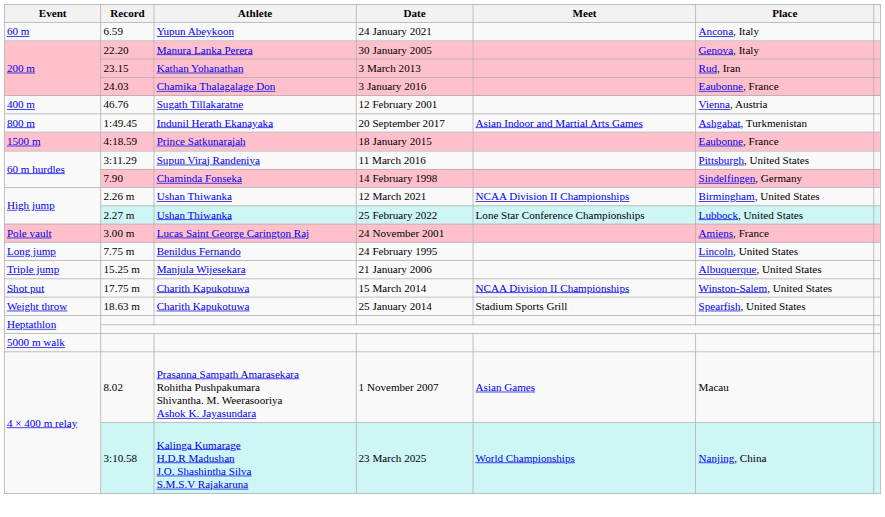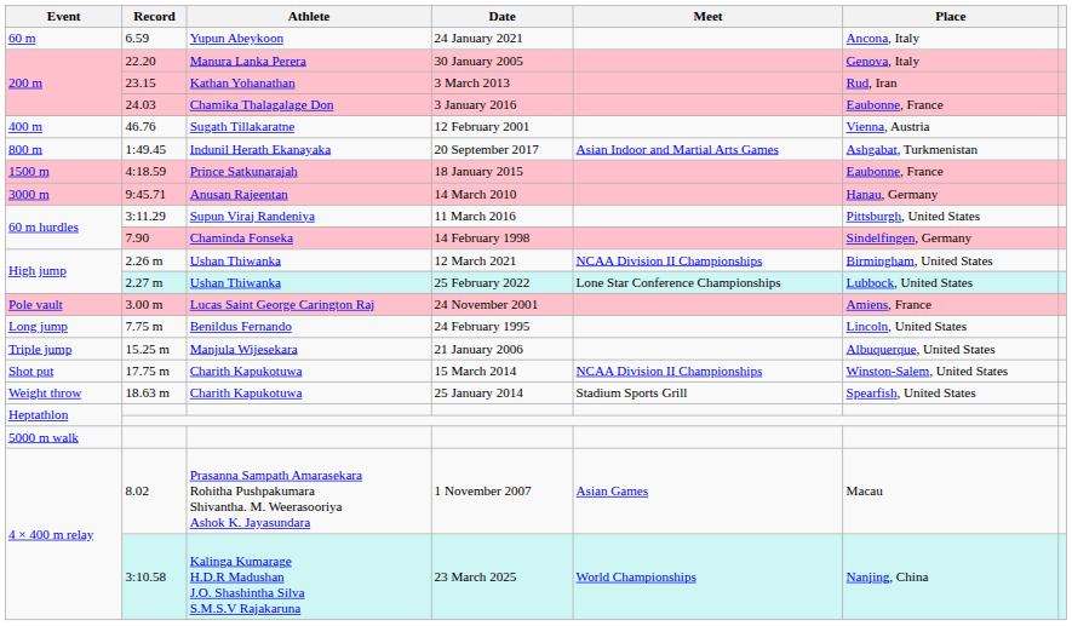 <table class="wikitable" style="font-size:95%; width: 95%;">
 <tr>
 <th>Event</th>
 <th>Record</th>
 <th>Athlete</th>
 <th>Date</th>
 <th>Meet</th>
 <th>Place</th>
 <th></th>
 </tr>
 <tr>
 <td><a href='#'>60 m</a></td>
 <td>6.59</td>
 <td><a href='#'>Yupun Abeykoon</a></td>
 <td>24 January 2021</td>
 <td></td>
 <td><a href='#'>Ancona</a>, Italy</td>
 <td></td>
 </tr>
 <tr style="background:pink">
 <td rowspan=3><a href='#'>200 m</a></td>
 <td>22.20</td>
 <td><a href='#'>Manura Lanka Perera</a></td>
 <td>30 January 2005</td>
 <td></td>
 <td><a href='#'>Genova</a>, Italy</td>
 <td></td>
 </tr>
 <tr style="background:pink">
 <td>23.15</td>
 <td><a href='#'>Kathan Yohanathan</a></td>
 <td>3 March 2013</td>
 <td></td>
 <td><a href='#'>Rud</a>, Iran</td>
 <td></td>
 </tr>
 <tr style="background:pink">
 <td>24.03</td>
 <td><a href='#'>Chamika Thalagalage Don</a></td>
 <td>3 January 2016</td>
 <td></td>
 <td><a href='#'>Eaubonne</a>, France</td>
 <td></td>
 </tr>
 <tr>
 <td><a href='#'>400 m</a></td>
 <td>46.76</td>
 <td><a href='#'>Sugath Tillakaratne</a></td>
 <td>12 February 2001</td>
 <td></td>
 <td><a href='#'>Vienna</a>, Austria</td>
 <td></td>
 </tr>
 <tr>
 <td><a href='#'>800 m</a></td>
 <td>1:49.45</td>
 <td><a href='#'>Indunil Herath Ekanayaka</a></td>
 <td>20 September 2017</td>
 <td><a href='#'>Asian Indoor and Martial Arts Games</a></td>
 <td><a href='#'>Ashgabat</a>, Turkmenistan</td>
 <td></td>
 </tr>
 <tr style="background:pink">
 <td><a href='#'>1500 m</a></td>
 <td>4:18.59</td>
 <td><a href='#'>Prince Satkunarajah</a></td>
 <td>18 January 2015</td>
 <td></td>
 <td><a href='#'>Eaubonne</a>, France</td>
+<td></td>
+</tr>
+<tr style="background:pink">
+<td><a href='#'>3000 m</a></td>
+<td>9:45.71</td>
+<td><a href='#'>Anusan Rajeentan</a></td>
+<td>14 March 2010</td>
+<td></td>
+<td><a href='#'>Hanau</a>, Germany</td>
 <td></td>
 </tr>
 <tr>
 <td rowspan=2><a href='#'>60 m hurdles</a></td>
 <td>3:11.29</td>
 <td><a href='#'>Supun Viraj Randeniya</a></td>
 <td>11 March 2016</td>
 <td></td>
 <td><a href='#'>Pittsburgh</a>, United States</td>
 <td></td>
 </tr>
 <tr style="background:pink">
 <td>7.90</td>
 <td><a href='#'>Chaminda Fonseka</a></td>
 <td>14 February 1998</td>
 <td></td>
 <td><a href='#'>Sindelfingen</a>, Germany</td>
 <td></td>
 </tr>
 <tr>
 <td rowspan=2><a href='#'>High jump</a></td>
 <td>2.26 m</td>
 <td><a href='#'>Ushan Thiwanka</a></td>
 <td>12 March 2021</td>
 <td><a href='#'>NCAA Division II Championships</a></td>
 <td><a href='#'>Birmingham</a>, United States</td>
 <td></td>
 </tr>
 <tr bgcolor=#CEF6F5>
 <td>2.27 m</td>
 <td><a href='#'>Ushan Thiwanka</a></td>
 <td>25 February 2022</td>
 <td>Lone Star Conference Championships</td>
 <td><a href='#'>Lubbock</a>, United States</td>
 <td></td>
 </tr>
 <tr style="background:pink">
 <td><a href='#'>Pole vault</a></td>
 <td>3.00 m </td>
 <td><a href='#'>Lucas Saint George Carington Raj</a></td>
 <td>24 November 2001</td>
 <td></td>
 <td><a href='#'>Amiens</a>, France</td>
 <td></td>
 </tr>
 <tr>
 <td><a href='#'>Long jump</a></td>
 <td>7.75 m</td>
 <td><a href='#'>Benildus Fernando</a></td>
 <td>24 February 1995</td>
 <td></td>
 <td><a href='#'>Lincoln</a>, United States</td>
 <td></td>
 </tr>
 <tr>
 <td><a href='#'>Triple jump</a></td>
 <td>15.25 m </td>
 <td><a href='#'>Manjula Wijesekara</a></td>
 <td>21 January 2006</td>
 <td></td>
 <td><a href='#'>Albuquerque</a>, United States</td>
 <td></td>
 </tr>
 <tr>
 <td><a href='#'>Shot put</a></td>
 <td>17.75 m</td>
 <td><a href='#'>Charith Kapukotuwa</a></td>
 <td>15 March 2014</td>
 <td><a href='#'>NCAA Division II Championships</a></td>
 <td><a href='#'>Winston-Salem</a>, United States</td>
 <td></td>
 </tr>
 <tr>
 <td><a href='#'>Weight throw</a></td>
 <td>18.63 m</td>
 <td><a href='#'>Charith Kapukotuwa</a></td>
 <td>25 January 2014</td>
 <td>Stadium Sports Grill</td>
 <td><a href='#'>Spearfish</a>, United States</td>
 <td></td>
 </tr>
 <tr>
 <td rowspan=2><a href='#'>Heptathlon</a></td>
 <td></td>
 <td></td>
 <td></td>
 <td></td>
 <td></td>
 <td></td>
 </tr>
 <tr>
 <td colspan=5></td>
 <td></td>
 </tr>
 <tr>
 <td><a href='#'>5000 m walk</a></td>
 <td></td>
 <td></td>
 <td></td>
 <td></td>
 <td></td>
 <td></td>
 </tr>
 <tr>
 <td rowspan=2><a href='#'>4 × 400 m relay</a></td>
 <td>8.02</td>
 <td><br><a href='#'>Prasanna Sampath Amarasekara</a><br>Rohitha Pushpakumara <br>Shivantha. M. Weerasooriya<br><a href='#'>Ashok K. Jayasundara</a></td>
 <td>1 November 2007</td>
 <td><a href='#'>Asian Games</a></td>
 <td>Macau</td>
 <td></td>
 </tr>
 <tr bgcolor="#CEF6F5">
 <td>3:10.58</td>
 <td><br><a href='#'>Kalinga Kumarage</a><br><a href='#'>H.D.R Madushan</a><br><a href='#'>J.O. Shashintha Silva</a><br><a href='#'>S.M.S.V Rajakaruna</a></td>
 <td>23 March 2025</td>
 <td><a href='#'>World Championships</a></td>
 <td><a href='#'>Nanjing</a>, China</td>
 <td></td>
 </tr>
 </table>
